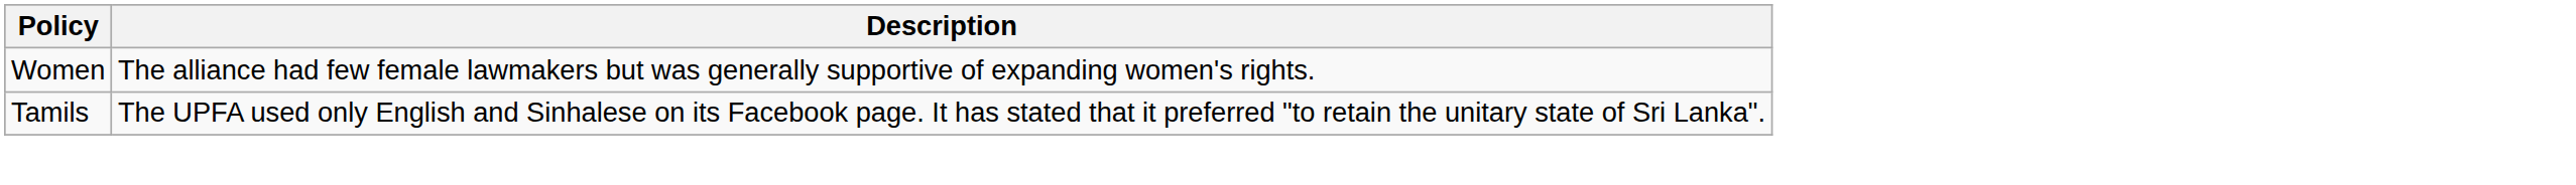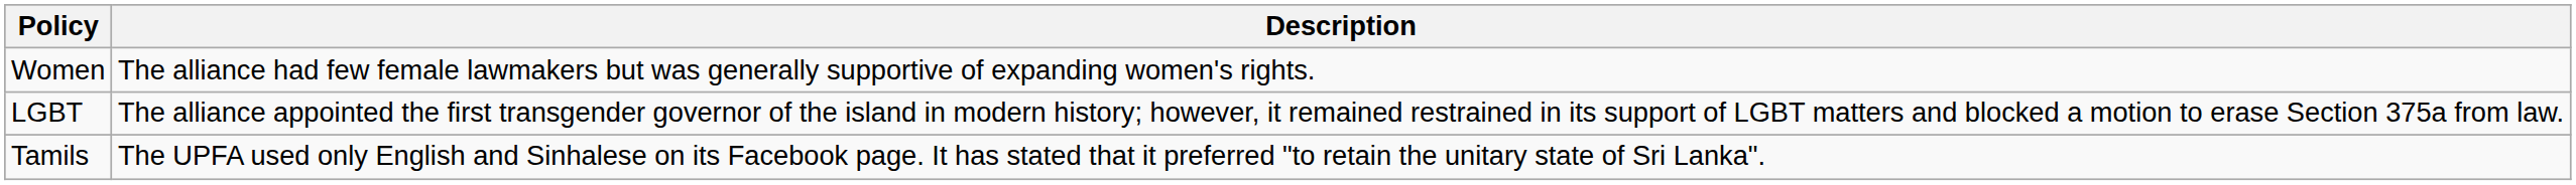 <table class="wikitable">
 <tr>
 <th>Policy</th>
 <th>Description</th>
 </tr>
 <tr>
 <td>Women</td>
 <td>The alliance had few female lawmakers but was generally supportive of expanding women's rights.</td>
 </tr>
 <tr>
+<td>LGBT</td>
+<td>The alliance appointed the first transgender governor of the island in modern history; however, it remained restrained in its support of LGBT matters and blocked a motion to erase Section 375a from law.</td>
+</tr>
+<tr>
 <td>Tamils</td>
 <td>The UPFA used only English and Sinhalese on its Facebook page. It has stated that it preferred "to retain the unitary state of Sri Lanka".</td>
 </tr>
 </table>
